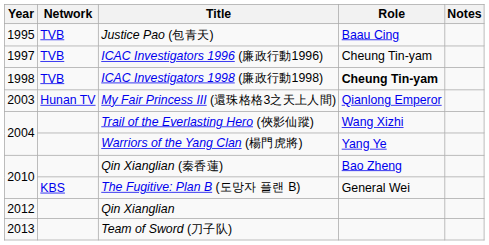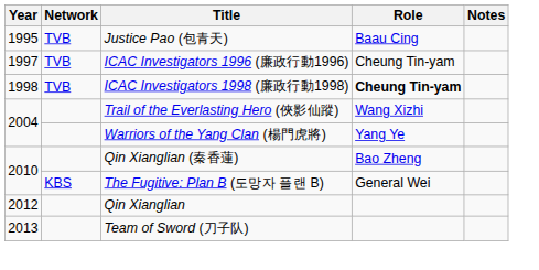 <table class="wikitable sortable">
 <tr>
 <th>Year</th>
 <th>Network</th>
 <th>Title</th>
 <th>Role</th>
 <th class="unsortable">Notes</th>
 </tr>
 <tr>
 <td>1995</td>
 <td><a href='#'>TVB</a></td>
 <td><em>Justice Pao</em> (包青天)</td>
 <td><a href='#'>Baau Cing</a></td>
 <td></td>
 </tr>
 <tr>
 <td>1997</td>
 <td><a href='#'>TVB</a></td>
 <td><em><a href='#'>ICAC Investigators 1996</a></em> (廉政行動1996)</td>
 <td>Cheung Tin-yam</td>
 <td></td>
 </tr>
 <tr>
 <td>1998</td>
 <td><a href='#'>TVB</a></td>
 <td><em><a href='#'>ICAC Investigators 1998</a></em> (廉政行動1998)</td>
 <td><strong>Cheung Tin-yam</strong></td>
-<td></td>
-</tr>
-<tr>
-<td>2003</td>
-<td><a href='#'>Hunan TV</a></td>
-<td><em><a href='#'>My Fair Princess III</a></em> (還珠格格3之天上人間)</td>
-<td><a href='#'>Qianlong Emperor</a></td>
 <td></td>
 </tr>
 <tr>
 <td rowspan=2>2004</td>
 <td></td>
 <td><em><a href='#'>Trail of the Everlasting Hero</a></em> (俠影仙蹤)</td>
 <td><a href='#'>Wang Xizhi</a></td>
 <td></td>
 </tr>
 <tr>
 <td></td>
 <td><em><a href='#'>Warriors of the Yang Clan</a></em> (楊門虎將)</td>
 <td><a href='#'>Yang Ye</a></td>
 <td></td>
 </tr>
 <tr>
 <td rowspan=2>2010</td>
 <td></td>
 <td><em>Qin Xianglian</em> (秦香蓮)</td>
 <td><a href='#'>Bao Zheng</a></td>
 <td></td>
 </tr>
 <tr>
 <td><a href='#'>KBS</a></td>
 <td><em><a href='#'>The Fugitive: Plan B</a></em> (도망자 플랜 B)</td>
 <td>General Wei</td>
 <td></td>
 </tr>
 <tr>
 <td>2012</td>
 <td></td>
 <td><em>Qin Xianglian</em></td>
 <td></td>
 <td></td>
 </tr>
 <tr>
 <td>2013</td>
 <td></td>
 <td><em>Team of Sword</em> (刀子队)</td>
 <td></td>
 <td></td>
 </tr>
 </table>
